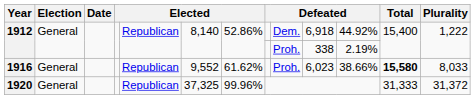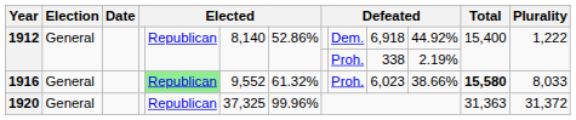 <table class=wikitable>
 <tr>
 <th>Year</th>
 <th>Election</th>
 <th>Date</th>
 <th ! colspan="4">Elected</th>
 <th ! colspan="4">Defeated</th>
 <th>Total</th>
 <th>Plurality</th>
 </tr>
 <tr>
 <th rowspan="2" valign="top">1912</th>
 <td rowspan="2" valign="top">General</td>
 <td rowspan="2" valign="top"></td>
 <td rowspan="2" valign="top"></td>
 <td rowspan="2" valign="top" ><a href='#'>Republican</a></td>
 <td rowspan="2" valign="top" align="right">8,140</td>
 <td rowspan="2" valign="top" align="right">52.86%</td>
 <td valign="top"></td>
 <td valign="top" ><a href='#'>Dem.</a></td>
 <td valign="top" align="right">6,918</td>
 <td valign="top" align="right">44.92%</td>
 <td rowspan="2" valign="top" align="right">15,400</td>
 <td rowspan="2" valign="top" align="right">1,222</td>
 </tr>
 <tr>
 <td valign="top"></td>
 <td valign="top" ><a href='#'>Proh.</a></td>
 <td valign="top" align="right">338</td>
 <td valign="top" align="right">2.19%</td>
 </tr>
 <tr>
 <th valign="top">1916</th>
 <td valign="top">General</td>
 <td valign="top"></td>
 <td valign="top"></td>
-<td valign="top" ><a href='#'>Republican</a></td>
+<td valign="top"  style="background: lightgreen;"><a href='#'>Republican</a></td>
 <td valign="top" align="right">9,552</td>
-<td valign="top" align="right">61.62%</td>
+<td valign="top" align="right">61.32%</td>
 <td valign="top"></td>
 <td valign="top" ><a href='#'>Proh.</a></td>
 <td valign="top" align="right">6,023</td>
 <td valign="top" align="right">38.66%</td>
 <td valign="top" align="right"><strong>15,580</strong></td>
 <td valign="top" align="right">8,033</td>
 </tr>
 <tr>
 <th valign="top">1920</th>
 <td valign="top">General</td>
 <td valign="top"></td>
 <td valign="top"></td>
 <td valign="top" ><a href='#'>Republican</a></td>
 <td valign="top" align="right">37,325</td>
 <td valign="top" align="right">99.96%</td>
 <td valign="top" colspan="4"></td>
-<td valign="top" align="right">31,333</td>
+<td valign="top" align="right">31,363</td>
 <td valign="top" align="right">31,372</td>
 </tr>
 </table>
